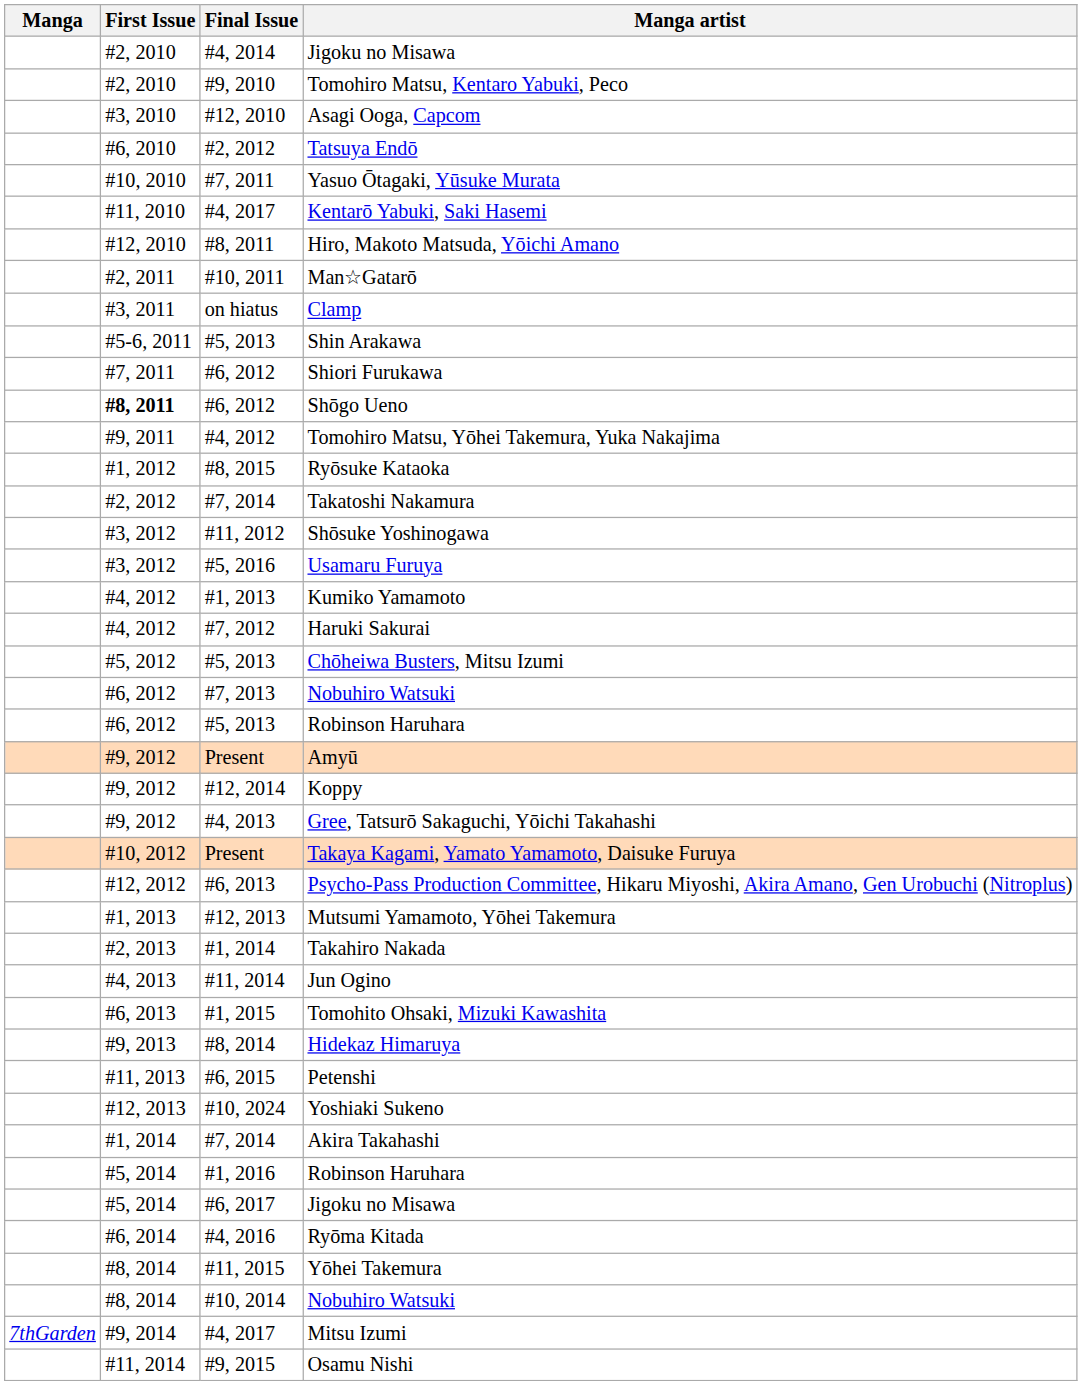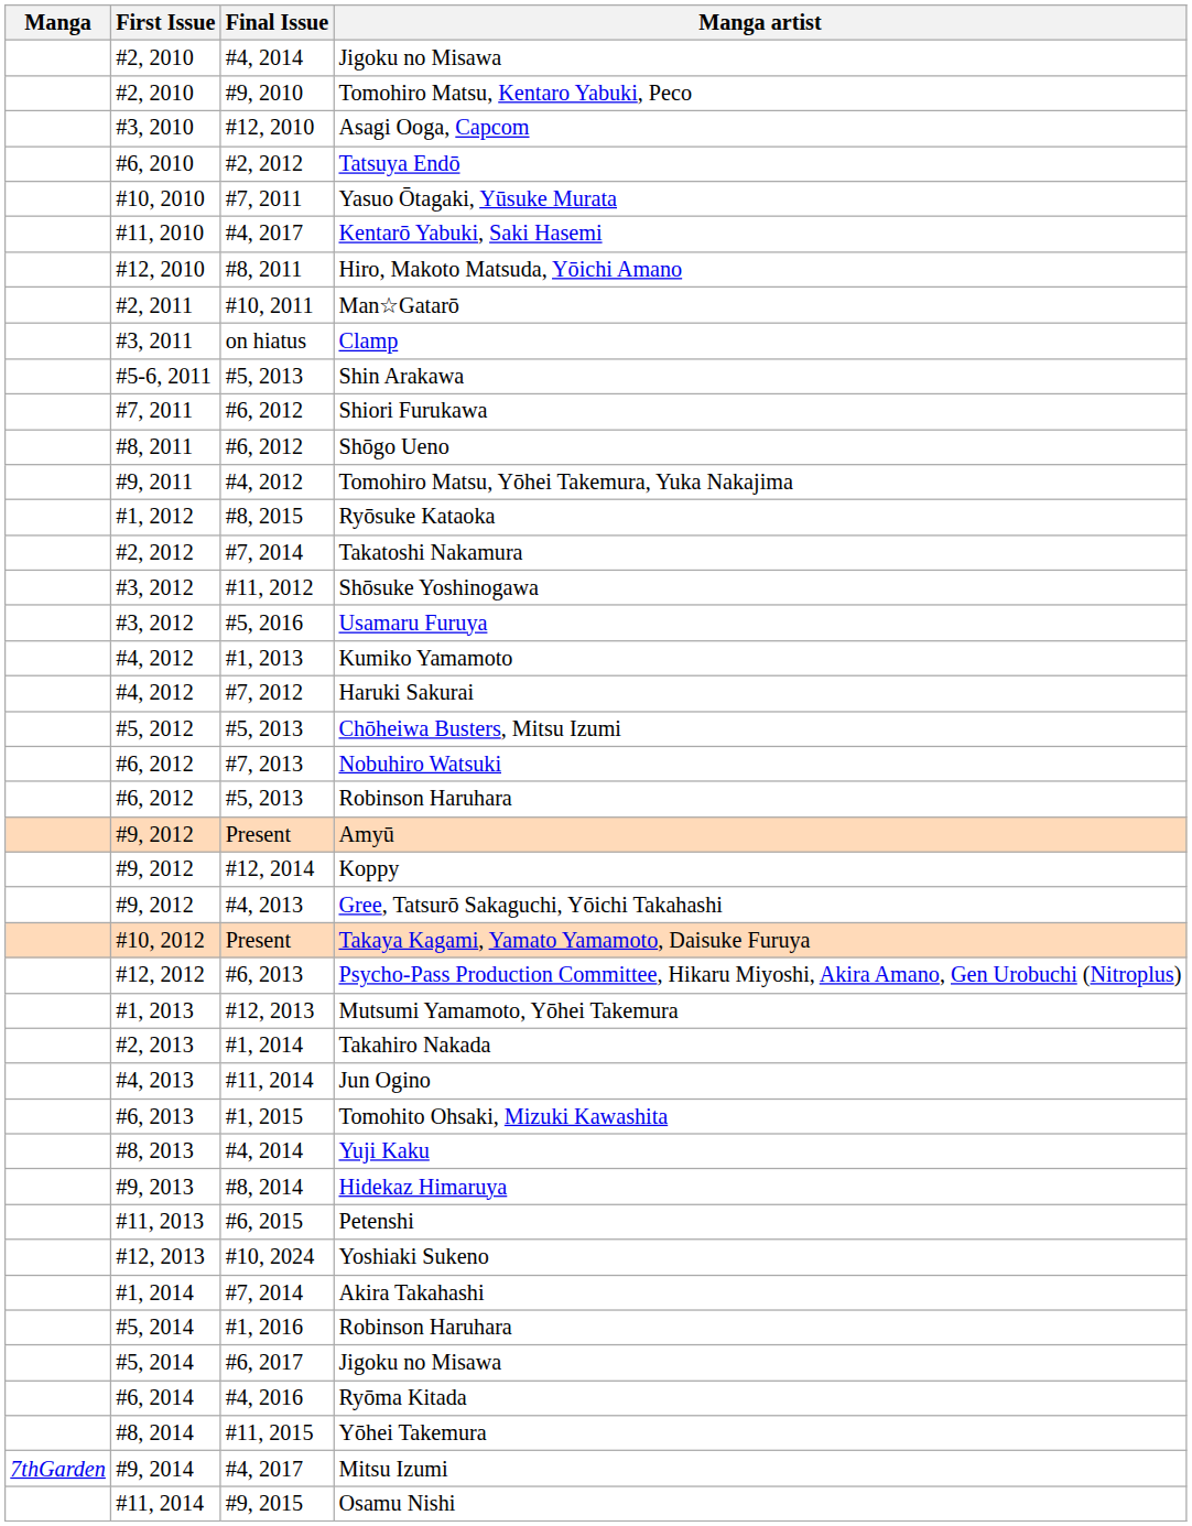 <table class="wikitable sortable" style="background: #FFF;">
 <tr>
 <th>Manga</th>
 <th>First Issue</th>
 <th>Final Issue</th>
 <th>Manga artist</th>
 </tr>
 <tr>
 <td></td>
 <td>#2, 2010</td>
 <td>#4, 2014</td>
 <td>Jigoku no Misawa</td>
 </tr>
 <tr>
 <td></td>
 <td>#2, 2010</td>
 <td>#9, 2010</td>
 <td>Tomohiro Matsu, <a href='#'>Kentaro Yabuki</a>, Peco</td>
 </tr>
 <tr>
 <td></td>
 <td>#3, 2010</td>
 <td>#12, 2010</td>
 <td>Asagi Ooga, <a href='#'>Capcom</a></td>
 </tr>
 <tr>
 <td></td>
 <td>#6, 2010</td>
 <td>#2, 2012</td>
 <td><a href='#'>Tatsuya Endō</a></td>
 </tr>
 <tr>
 <td></td>
 <td>#10, 2010</td>
 <td>#7, 2011</td>
 <td>Yasuo Ōtagaki, <a href='#'>Yūsuke Murata</a></td>
 </tr>
 <tr>
 <td></td>
 <td>#11, 2010</td>
 <td>#4, 2017</td>
 <td><a href='#'>Kentarō Yabuki</a>, <a href='#'>Saki Hasemi</a></td>
 </tr>
 <tr>
 <td></td>
 <td>#12, 2010</td>
 <td>#8, 2011</td>
 <td>Hiro, Makoto Matsuda, <a href='#'>Yōichi Amano</a></td>
 </tr>
 <tr>
 <td></td>
 <td>#2, 2011</td>
 <td>#10, 2011</td>
 <td>Man☆Gatarō</td>
 </tr>
 <tr>
 <td></td>
 <td>#3, 2011</td>
 <td>on hiatus</td>
 <td><a href='#'>Clamp</a></td>
 </tr>
 <tr>
 <td></td>
 <td>#5-6, 2011</td>
 <td>#5, 2013</td>
 <td>Shin Arakawa</td>
 </tr>
 <tr>
 <td></td>
 <td>#7, 2011</td>
 <td>#6, 2012</td>
 <td>Shiori Furukawa</td>
 </tr>
 <tr>
 <td></td>
-<td><strong>#8, 2011</strong></td>
+<td>#8, 2011</td>
 <td>#6, 2012</td>
 <td>Shōgo Ueno</td>
 </tr>
 <tr>
 <td></td>
 <td>#9, 2011</td>
 <td>#4, 2012</td>
 <td>Tomohiro Matsu, Yōhei Takemura, Yuka Nakajima</td>
 </tr>
 <tr>
 <td></td>
 <td>#1, 2012</td>
 <td>#8, 2015</td>
 <td>Ryōsuke Kataoka</td>
 </tr>
 <tr>
 <td></td>
 <td>#2, 2012</td>
 <td>#7, 2014</td>
 <td>Takatoshi Nakamura</td>
 </tr>
 <tr>
 <td></td>
 <td>#3, 2012</td>
 <td>#11, 2012</td>
 <td>Shōsuke Yoshinogawa</td>
 </tr>
 <tr>
 <td></td>
 <td>#3, 2012</td>
 <td>#5, 2016</td>
 <td><a href='#'>Usamaru Furuya</a></td>
 </tr>
 <tr>
 <td></td>
 <td>#4, 2012</td>
 <td>#1, 2013</td>
 <td>Kumiko Yamamoto</td>
 </tr>
 <tr>
 <td></td>
 <td>#4, 2012</td>
 <td>#7, 2012</td>
 <td>Haruki Sakurai</td>
 </tr>
 <tr>
 <td></td>
 <td>#5, 2012</td>
 <td>#5, 2013</td>
 <td><a href='#'>Chōheiwa Busters</a>, Mitsu Izumi</td>
 </tr>
 <tr>
 <td></td>
 <td>#6, 2012</td>
 <td>#7, 2013</td>
 <td><a href='#'>Nobuhiro Watsuki</a></td>
 </tr>
 <tr>
 <td></td>
 <td>#6, 2012</td>
 <td>#5, 2013</td>
 <td>Robinson Haruhara</td>
 </tr>
 <tr style="background-color:#FFDAB9;">
 <td></td>
 <td>#9, 2012</td>
 <td>Present</td>
 <td>Amyū</td>
 </tr>
 <tr>
 <td></td>
 <td>#9, 2012</td>
 <td>#12, 2014</td>
 <td>Koppy</td>
 </tr>
 <tr>
 <td></td>
 <td>#9, 2012</td>
 <td>#4, 2013</td>
 <td><a href='#'>Gree</a>, Tatsurō Sakaguchi, Yōichi Takahashi</td>
 </tr>
 <tr style="background-color:#FFDAB9;">
 <td></td>
 <td>#10, 2012</td>
 <td>Present</td>
 <td><a href='#'>Takaya Kagami</a>, <a href='#'>Yamato Yamamoto</a>, Daisuke Furuya</td>
 </tr>
 <tr>
 <td></td>
 <td>#12, 2012</td>
 <td>#6, 2013</td>
 <td><a href='#'>Psycho-Pass Production Committee</a>, Hikaru Miyoshi, <a href='#'>Akira Amano</a>, <a href='#'>Gen Urobuchi</a> (<a href='#'>Nitroplus</a>)</td>
 </tr>
 <tr>
 <td></td>
 <td>#1, 2013</td>
 <td>#12, 2013</td>
 <td>Mutsumi Yamamoto, Yōhei Takemura</td>
 </tr>
 <tr>
 <td></td>
 <td>#2, 2013</td>
 <td>#1, 2014</td>
 <td>Takahiro Nakada</td>
 </tr>
 <tr>
 <td></td>
 <td>#4, 2013</td>
 <td>#11, 2014</td>
 <td>Jun Ogino</td>
 </tr>
 <tr>
 <td></td>
 <td>#6, 2013</td>
 <td>#1, 2015</td>
 <td>Tomohito Ohsaki, <a href='#'>Mizuki Kawashita</a></td>
 </tr>
 <tr>
 <td></td>
+<td>#8, 2013</td>
+<td>#4, 2014</td>
+<td><a href='#'>Yuji Kaku</a></td>
+</tr>
+<tr>
+<td></td>
 <td>#9, 2013</td>
 <td>#8, 2014</td>
 <td><a href='#'>Hidekaz Himaruya</a></td>
 </tr>
 <tr>
 <td></td>
 <td>#11, 2013</td>
 <td>#6, 2015</td>
 <td>Petenshi</td>
 </tr>
 <tr>
 <td></td>
 <td>#12, 2013</td>
 <td>#10, 2024</td>
 <td>Yoshiaki Sukeno</td>
 </tr>
 <tr>
 <td></td>
 <td>#1, 2014</td>
 <td>#7, 2014</td>
 <td>Akira Takahashi</td>
 </tr>
 <tr>
 <td></td>
 <td>#5, 2014</td>
 <td>#1, 2016</td>
 <td>Robinson Haruhara</td>
 </tr>
 <tr>
 <td></td>
 <td>#5, 2014</td>
 <td>#6, 2017</td>
 <td>Jigoku no Misawa</td>
 </tr>
 <tr>
 <td></td>
 <td>#6, 2014</td>
 <td>#4, 2016</td>
 <td>Ryōma Kitada</td>
 </tr>
 <tr>
 <td></td>
 <td>#8, 2014</td>
 <td>#11, 2015</td>
 <td>Yōhei Takemura</td>
 </tr>
 <tr>
-<td></td>
-<td>#8, 2014</td>
-<td>#10, 2014</td>
-<td><a href='#'>Nobuhiro Watsuki</a></td>
-</tr>
-<tr>
 <td><em><a href='#'>7thGarden</a></em></td>
 <td>#9, 2014</td>
 <td>#4, 2017</td>
 <td>Mitsu Izumi</td>
 </tr>
 <tr>
 <td></td>
 <td>#11, 2014</td>
 <td>#9, 2015</td>
 <td>Osamu Nishi</td>
 </tr>
 </table>
